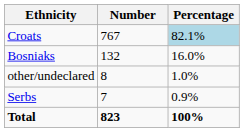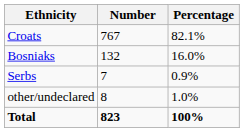 <table class="wikitable">
 <tr>
 <th width="100px">Ethnicity</th>
 <th width="80px">Number</th>
 <th width="80px">Percentage</th>
 </tr>
 <tr>
 <td><a href='#'>Croats</a></td>
 <td>767</td>
-<td style="background: lightblue;">82.1%</td>
+<td>82.1%</td>
 </tr>
 <tr>
 <td><a href='#'>Bosniaks</a></td>
 <td>132</td>
 <td>16.0%</td>
 </tr>
 <tr>
+<td><a href='#'>Serbs</a></td>
+<td>7</td>
+<td>0.9%</td>
+</tr>
+<tr>
 <td>other/undeclared</td>
 <td>8</td>
 <td>1.0%</td>
-</tr>
-<tr>
-<td><a href='#'>Serbs</a></td>
-<td>7</td>
-<td>0.9%</td>
 </tr>
 <tr>
 <td><strong>Total</strong></td>
 <td><strong>823</strong></td>
 <td><strong>100%</strong></td>
 </tr>
 </table>
